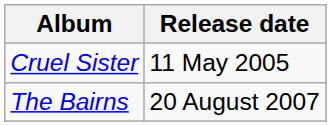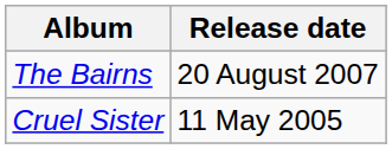 <table class="wikitable">
 <tr>
 <th>Album</th>
 <th>Release date</th>
 </tr>
 <tr>
+<td><em><a href='#'>The Bairns</a></em></td>
+<td>20 August 2007</td>
+</tr>
+<tr>
 <td><em><a href='#'>Cruel Sister</a></em></td>
 <td>11 May 2005</td>
 </tr>
-<tr>
-<td><em><a href='#'>The Bairns</a></em></td>
-<td>20 August 2007</td>
-</tr>
 </table>
